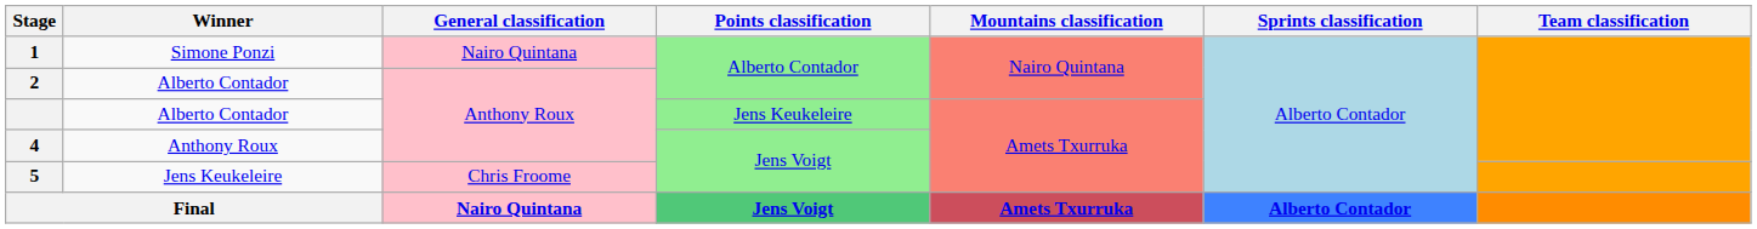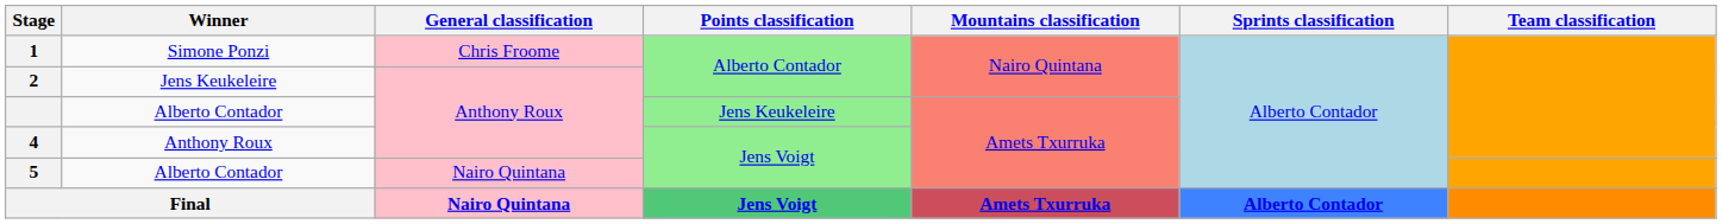 <table class="wikitable" style="text-align: center; font-size:smaller;">
 <tr>
 <th style="width:1%;">Stage</th>
 <th style="width:14%;">Winner</th>
 <th style="width:12%;"><a href='#'>General classification</a><br></th>
 <th style="width:12%;"><a href='#'>Points classification</a><br></th>
 <th style="width:12%;"><a href='#'>Mountains classification</a><br></th>
 <th style="width:12%;"><a href='#'>Sprints classification</a><br></th>
 <th style="width:12%;"><a href='#'>Team classification</a></th>
 </tr>
 <tr>
 <th>1</th>
 <td><a href='#'>Simone Ponzi</a></td>
-<td style="background:pink"><a href='#'>Nairo Quintana</a></td>
+<td style="background:pink"><a href='#'>Chris Froome</a></td>
 <td style="background:lightgreen;" rowspan=2><a href='#'>Alberto Contador</a></td>
 <td style="background:salmon;" rowspan=2><a href='#'>Nairo Quintana</a></td>
 <td style="background:lightblue;" rowspan=5><a href='#'>Alberto Contador</a></td>
 <td style="background:orange;" rowspan=4></td>
 </tr>
 <tr>
 <th>2</th>
-<td><a href='#'>Alberto Contador</a></td>
+<td><a href='#'>Jens Keukeleire</a></td>
 <td style="background:pink"  rowspan=3><a href='#'>Anthony Roux</a></td>
 </tr>
 <tr>
 <th></th>
 <td><a href='#'>Alberto Contador</a></td>
 <td style="background:lightgreen;"><a href='#'>Jens Keukeleire</a></td>
 <td style="background:salmon;" rowspan=3><a href='#'>Amets Txurruka</a></td>
 </tr>
 <tr>
 <th>4</th>
 <td><a href='#'>Anthony Roux</a></td>
 <td style="background:lightgreen;" rowspan=2><a href='#'>Jens Voigt</a></td>
 </tr>
 <tr>
 <th>5</th>
-<td><a href='#'>Jens Keukeleire</a></td>
-<td style="background:pink"><a href='#'>Chris Froome</a></td>
+<td><a href='#'>Alberto Contador</a></td>
+<td style="background:pink"><a href='#'>Nairo Quintana</a></td>
 <td style="background:orange;"></td>
 </tr>
 <tr>
 <th colspan=2><strong>Final</strong></th>
 <th style="background:pink"><a href='#'>Nairo Quintana</a></th>
 <th style="background:#50c878;"><a href='#'>Jens Voigt</a></th>
 <th style="background:#cc4e5c;"><a href='#'>Amets Txurruka</a></th>
 <th style="background:#3e82ff;"><a href='#'>Alberto Contador</a></th>
 <th style="background:darkorange;"></th>
 </tr>
 </table>
